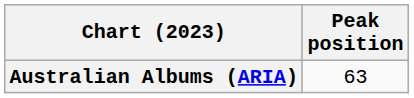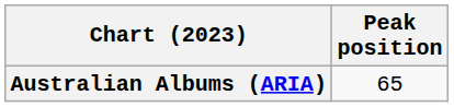 <table class="wikitable plainrowheaders" style="text-align:center;">
 <tr>
 <th>Chart (2023)</th>
 <th>Peak<br>position</th>
 </tr>
 <tr>
 <th scope="row">Australian Albums (<a href='#'>ARIA</a>) </th>
-<td>63</td>
+<td>65</td>
 </tr>
 </table>
